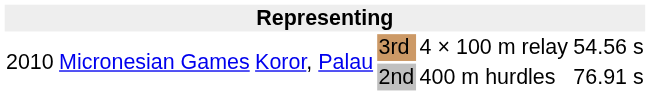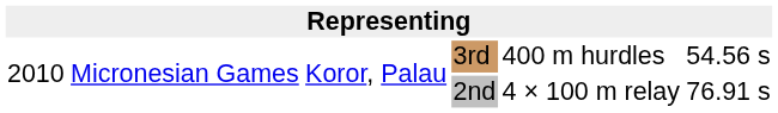 <table>
 <tr>
 <th bgcolor="#eeeeee" colspan="6">Representing </th>
 </tr>
 <tr>
 <td rowspan=2>2010</td>
 <td rowspan=2><a href='#'>Micronesian Games</a></td>
 <td rowspan=2><a href='#'>Koror</a>, <a href='#'>Palau</a></td>
 <td bgcolor=cc9966>3rd</td>
-<td>4 × 100 m relay</td>
+<td>400 m hurdles</td>
 <td>54.56 s</td>
 </tr>
 <tr>
 <td bgcolor=silver>2nd</td>
-<td>400 m hurdles</td>
+<td>4 × 100 m relay</td>
 <td>76.91 s</td>
 </tr>
 </table>
